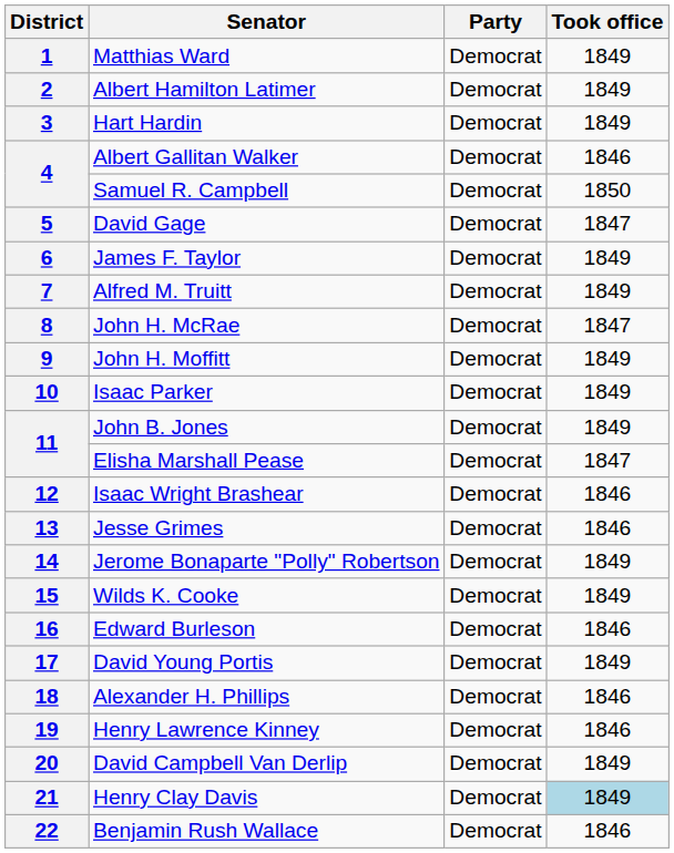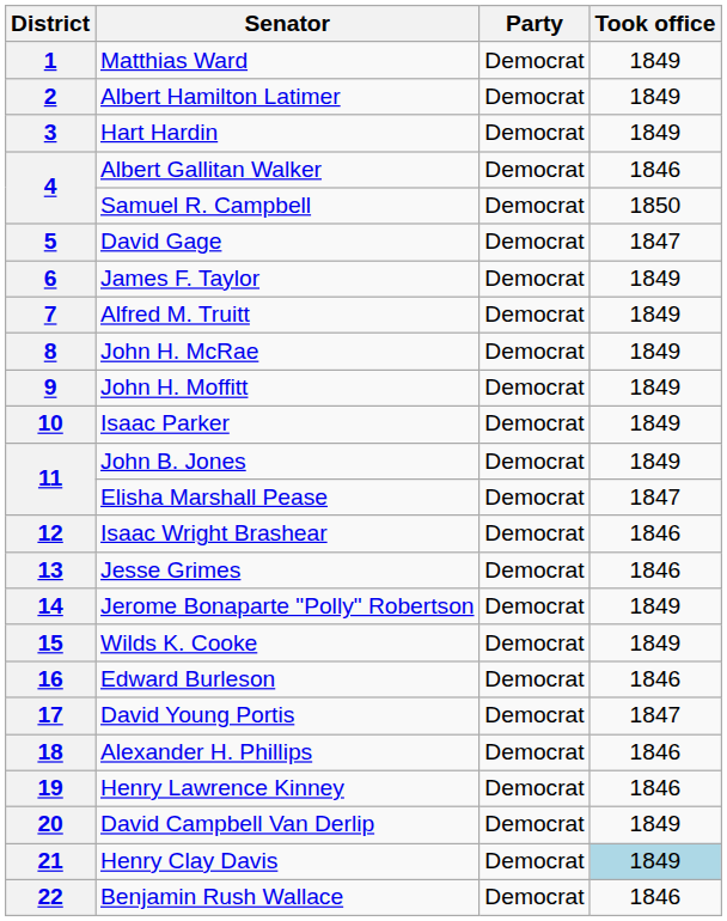 <table class="wikitable">
 <tr>
 <th>District</th>
 <th>Senator</th>
 <th>Party</th>
 <th>Took office</th>
 </tr>
 <tr>
 <th><a href='#'>1</a></th>
 <td><a href='#'>Matthias Ward</a></td>
 <td>Democrat</td>
 <td align=center>1849</td>
 </tr>
 <tr>
 <th><a href='#'>2</a></th>
 <td><a href='#'>Albert Hamilton Latimer</a></td>
 <td>Democrat</td>
 <td align=center>1849</td>
 </tr>
 <tr>
 <th><a href='#'>3</a></th>
 <td><a href='#'>Hart Hardin</a></td>
 <td>Democrat</td>
 <td align=center>1849</td>
 </tr>
 <tr>
 <th rowspan=2><a href='#'>4</a></th>
 <td><a href='#'>Albert Gallitan Walker</a></td>
 <td>Democrat</td>
 <td align=center>1846</td>
 </tr>
 <tr>
 <td><a href='#'>Samuel R. Campbell</a></td>
 <td>Democrat</td>
 <td align=center>1850</td>
 </tr>
 <tr>
 <th><a href='#'>5</a></th>
 <td><a href='#'>David Gage</a></td>
 <td>Democrat</td>
 <td align=center>1847</td>
 </tr>
 <tr>
 <th><a href='#'>6</a></th>
 <td><a href='#'>James F. Taylor</a></td>
 <td>Democrat</td>
 <td align=center>1849</td>
 </tr>
 <tr>
 <th><a href='#'>7</a></th>
 <td><a href='#'>Alfred M. Truitt</a></td>
 <td>Democrat</td>
 <td align=center>1849</td>
 </tr>
 <tr>
 <th><a href='#'>8</a></th>
 <td><a href='#'>John H. McRae</a></td>
 <td>Democrat</td>
-<td align=center>1847</td>
+<td align=center>1849</td>
 </tr>
 <tr>
 <th><a href='#'>9</a></th>
 <td><a href='#'>John H. Moffitt</a></td>
 <td>Democrat</td>
 <td align=center>1849</td>
 </tr>
 <tr>
 <th><a href='#'>10</a></th>
 <td><a href='#'>Isaac Parker</a></td>
 <td>Democrat</td>
 <td align=center>1849</td>
 </tr>
 <tr>
 <th rowspan=2><a href='#'>11</a></th>
 <td><a href='#'>John B. Jones</a></td>
 <td>Democrat</td>
 <td align=center>1849</td>
 </tr>
 <tr>
 <td><a href='#'>Elisha Marshall Pease</a></td>
 <td>Democrat</td>
 <td align=center>1847</td>
 </tr>
 <tr>
 <th><a href='#'>12</a></th>
 <td><a href='#'>Isaac Wright Brashear</a></td>
 <td>Democrat</td>
 <td align=center>1846</td>
 </tr>
 <tr>
 <th><a href='#'>13</a></th>
 <td><a href='#'>Jesse Grimes</a></td>
 <td>Democrat</td>
 <td align=center>1846</td>
 </tr>
 <tr>
 <th><a href='#'>14</a></th>
 <td><a href='#'>Jerome Bonaparte "Polly" Robertson</a></td>
 <td>Democrat</td>
 <td align=center>1849</td>
 </tr>
 <tr>
 <th><a href='#'>15</a></th>
 <td><a href='#'>Wilds K. Cooke</a></td>
 <td>Democrat</td>
 <td align=center>1849</td>
 </tr>
 <tr>
 <th><a href='#'>16</a></th>
 <td><a href='#'>Edward Burleson</a></td>
 <td>Democrat</td>
 <td align=center>1846</td>
 </tr>
 <tr>
 <th><a href='#'>17</a></th>
 <td><a href='#'>David Young Portis</a></td>
 <td>Democrat</td>
-<td align=center>1849</td>
+<td align=center>1847</td>
 </tr>
 <tr>
 <th><a href='#'>18</a></th>
 <td><a href='#'>Alexander H. Phillips</a></td>
 <td>Democrat</td>
 <td align=center>1846</td>
 </tr>
 <tr>
 <th><a href='#'>19</a></th>
 <td><a href='#'>Henry Lawrence Kinney</a></td>
 <td>Democrat</td>
 <td align=center>1846</td>
 </tr>
 <tr>
 <th><a href='#'>20</a></th>
 <td><a href='#'>David Campbell Van Derlip</a></td>
 <td>Democrat</td>
 <td align=center>1849</td>
 </tr>
 <tr>
 <th><a href='#'>21</a></th>
 <td><a href='#'>Henry Clay Davis</a></td>
 <td>Democrat</td>
 <td align=center style="background: lightblue;">1849</td>
 </tr>
 <tr>
 <th><a href='#'>22</a></th>
 <td><a href='#'>Benjamin Rush Wallace</a></td>
 <td>Democrat</td>
 <td align=center>1846</td>
 </tr>
 </table>
